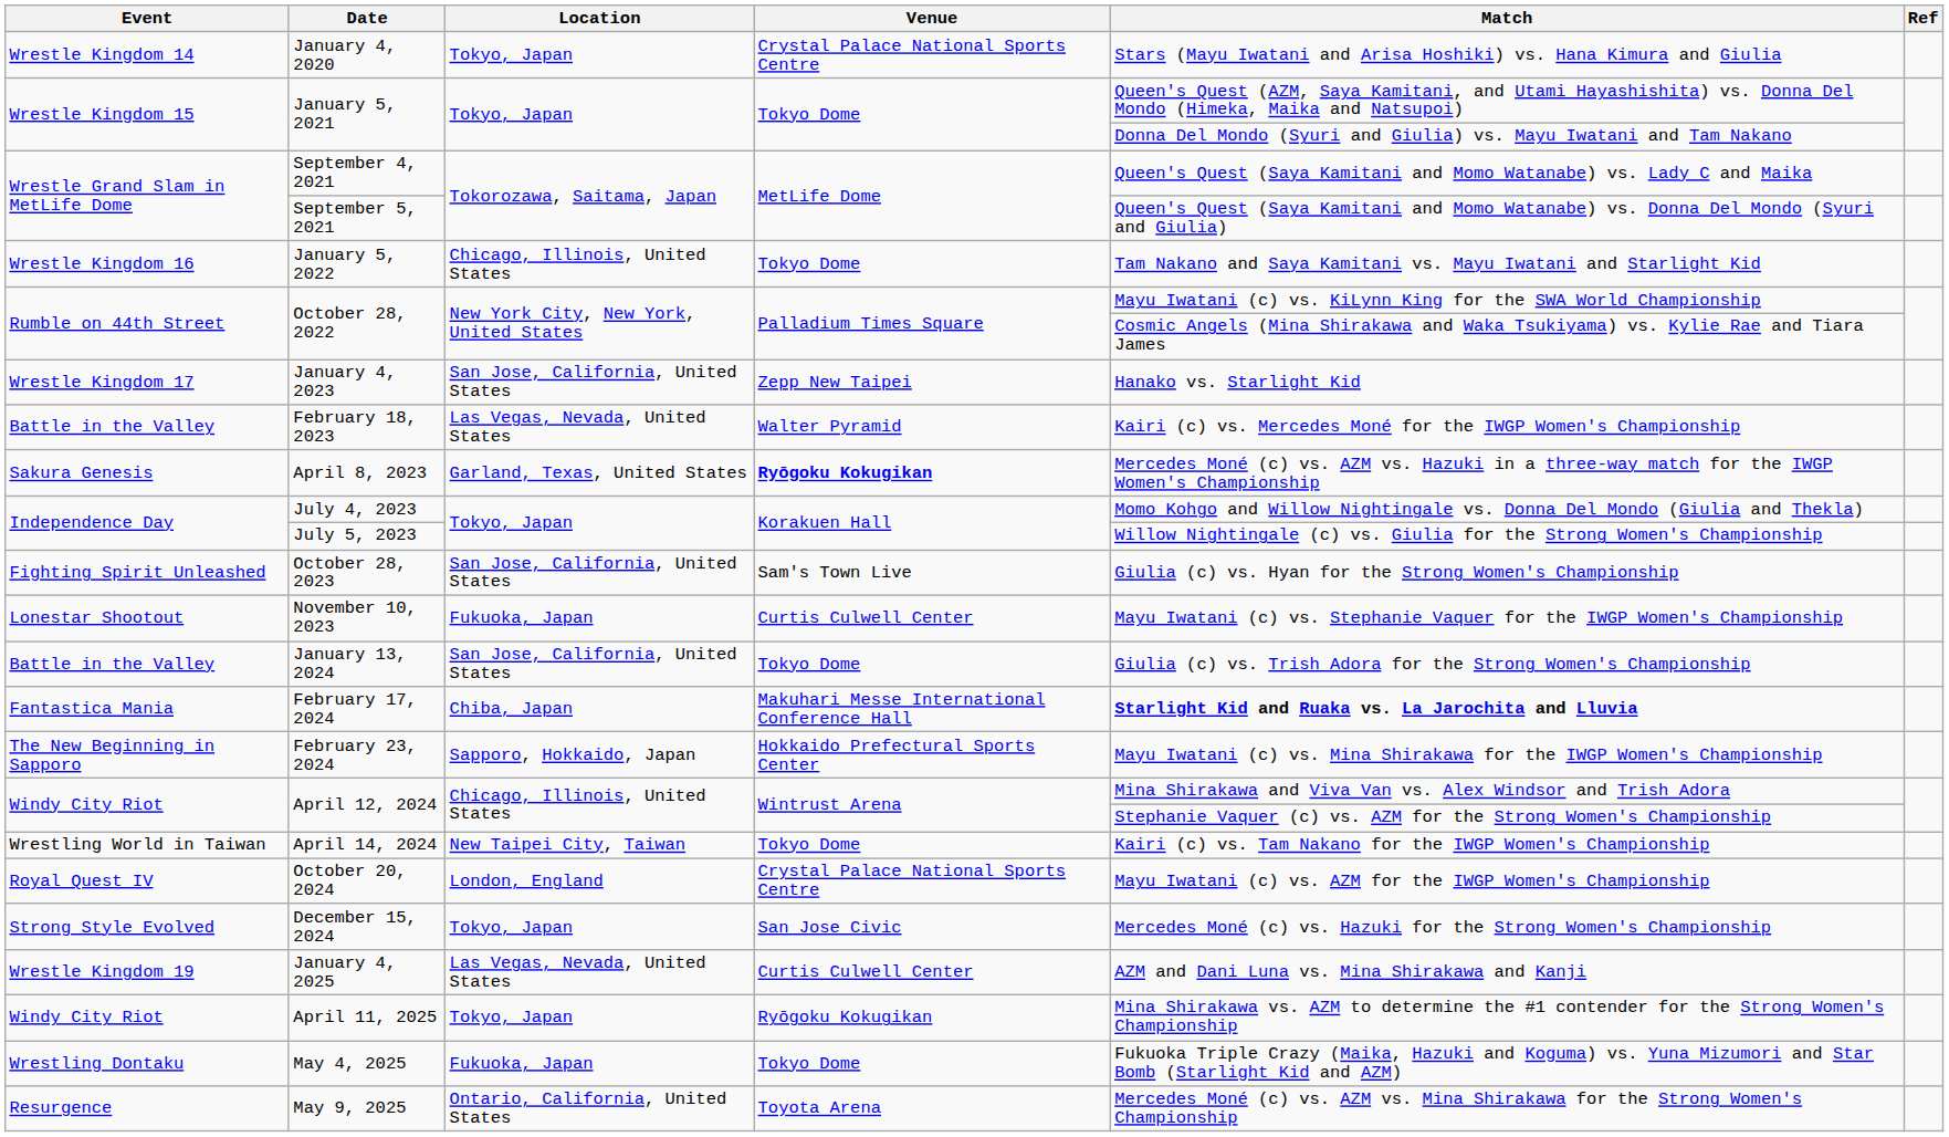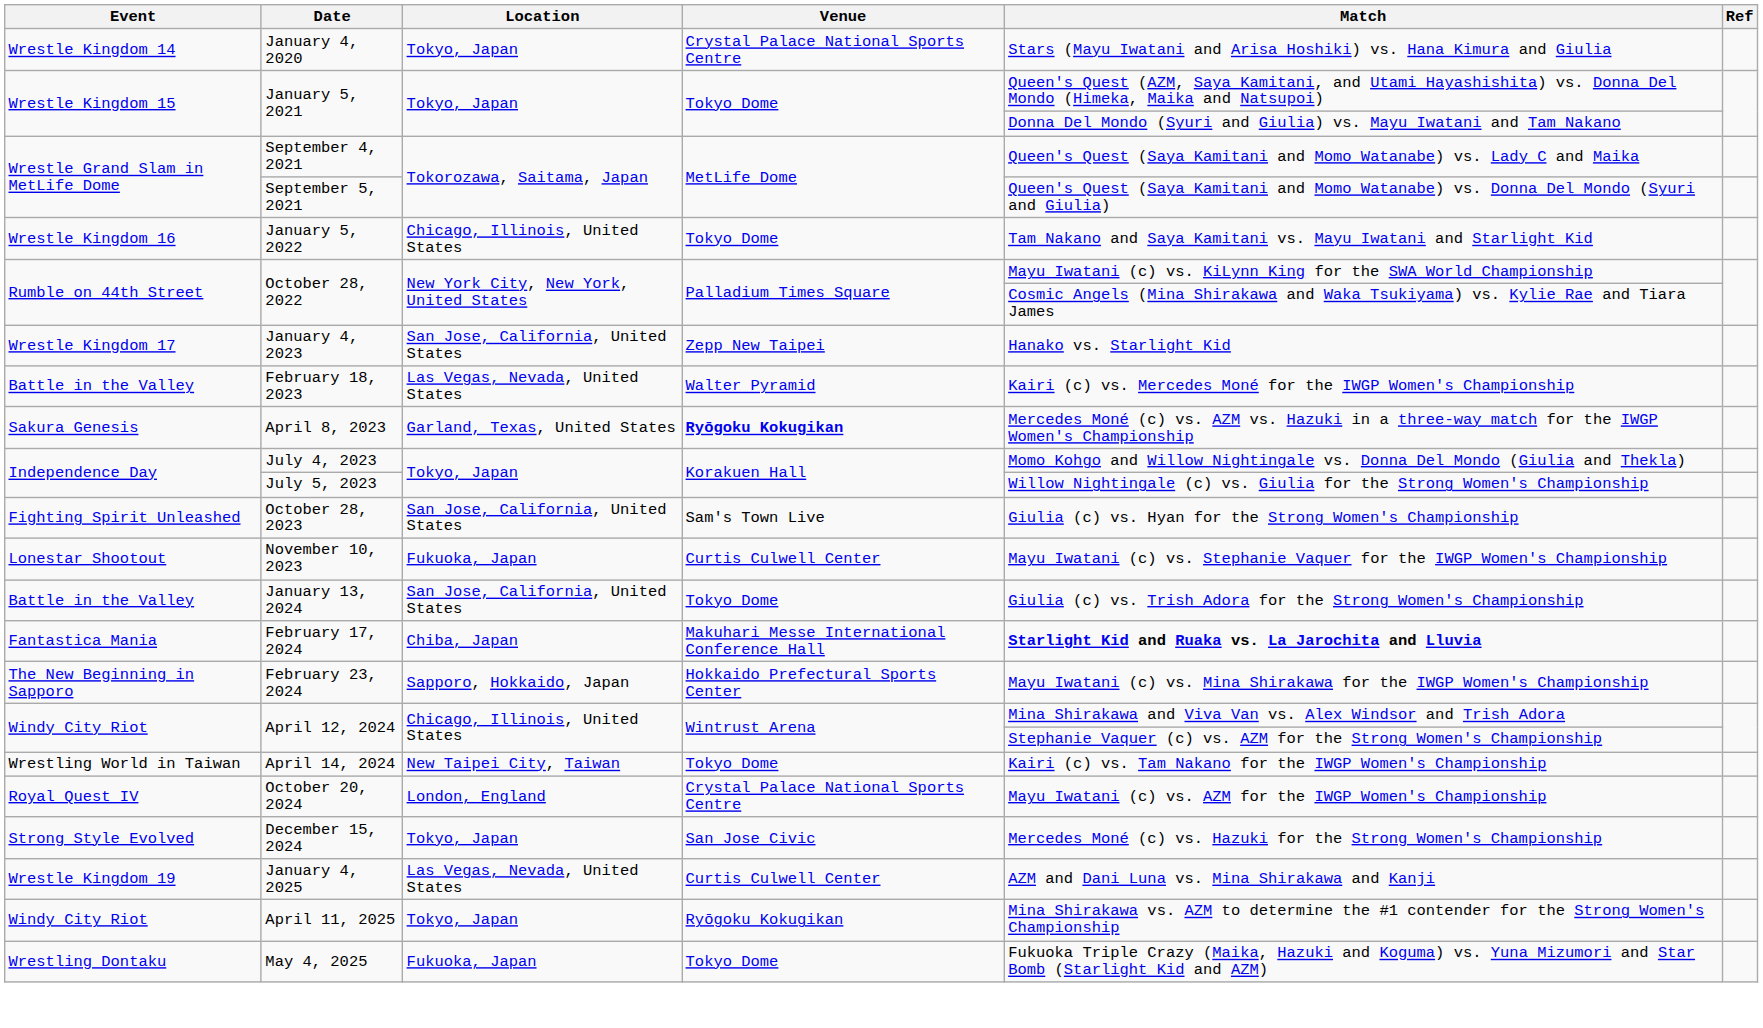 <table class="wikitable" style="font-size:85%;">
 <tr>
 <th>Event</th>
 <th>Date</th>
 <th>Location</th>
 <th>Venue</th>
 <th>Match</th>
 <th>Ref</th>
 </tr>
 <tr>
 <td><a href='#'>Wrestle Kingdom 14</a></td>
 <td>January 4, 2020</td>
 <td><a href='#'>Tokyo, Japan</a></td>
 <td><a href='#'>Crystal Palace National Sports Centre</a></td>
 <td><a href='#'>Stars</a> (<a href='#'>Mayu Iwatani</a> and <a href='#'>Arisa Hoshiki</a>) vs. <a href='#'>Hana Kimura</a> and <a href='#'>Giulia</a></td>
 <td></td>
 </tr>
 <tr>
 <td rowspan="2"><a href='#'>Wrestle Kingdom 15</a></td>
 <td rowspan="2">January 5, 2021</td>
 <td rowspan="2"><a href='#'>Tokyo, Japan</a></td>
 <td rowspan="2"><a href='#'>Tokyo Dome</a></td>
 <td><a href='#'>Queen's Quest</a> (<a href='#'>AZM</a>, <a href='#'>Saya Kamitani</a>, and <a href='#'>Utami Hayashishita</a>) vs. <a href='#'>Donna Del Mondo</a> (<a href='#'>Himeka</a>, <a href='#'>Maika</a> and <a href='#'>Natsupoi</a>)</td>
 <td rowspan="2"></td>
 </tr>
 <tr>
 <td><a href='#'>Donna Del Mondo</a> (<a href='#'>Syuri</a> and <a href='#'>Giulia</a>) vs. <a href='#'>Mayu Iwatani</a> and <a href='#'>Tam Nakano</a></td>
 </tr>
 <tr>
 <td rowspan="2"><a href='#'>Wrestle Grand Slam in MetLife Dome</a></td>
 <td>September 4, 2021</td>
 <td rowspan="2"><a href='#'>Tokorozawa</a>, <a href='#'>Saitama</a>, <a href='#'>Japan</a></td>
 <td rowspan="2"><a href='#'>MetLife Dome</a></td>
 <td><a href='#'>Queen's Quest</a> (<a href='#'>Saya Kamitani</a> and <a href='#'>Momo Watanabe</a>) vs. <a href='#'>Lady C</a> and <a href='#'>Maika</a></td>
 <td></td>
 </tr>
 <tr>
 <td>September 5, 2021</td>
 <td><a href='#'>Queen's Quest</a> (<a href='#'>Saya Kamitani</a> and <a href='#'>Momo Watanabe</a>) vs. <a href='#'>Donna Del Mondo</a> (<a href='#'>Syuri</a> and <a href='#'>Giulia</a>)</td>
 <td></td>
 </tr>
 <tr>
 <td><a href='#'>Wrestle Kingdom 16</a></td>
 <td>January 5, 2022</td>
 <td><a href='#'>Chicago, Illinois</a>, United States</td>
 <td><a href='#'>Tokyo Dome</a></td>
 <td><a href='#'>Tam Nakano</a> and <a href='#'>Saya Kamitani</a> vs. <a href='#'>Mayu Iwatani</a> and <a href='#'>Starlight Kid</a></td>
 <td></td>
 </tr>
 <tr>
 <td rowspan="2"><a href='#'>Rumble on 44th Street</a></td>
 <td rowspan="2">October 28, 2022</td>
 <td rowspan="2"><a href='#'>New York City</a>, <a href='#'>New York</a>, <a href='#'>United States</a></td>
 <td rowspan="2"><a href='#'>Palladium Times Square</a></td>
 <td><a href='#'>Mayu Iwatani</a> (c) vs. <a href='#'>KiLynn King</a> for the <a href='#'>SWA World Championship</a></td>
 <td rowspan="2"></td>
 </tr>
 <tr>
 <td><a href='#'>Cosmic Angels</a> (<a href='#'>Mina Shirakawa</a> and <a href='#'>Waka Tsukiyama</a>) vs. <a href='#'>Kylie Rae</a> and Tiara James</td>
 </tr>
 <tr>
 <td><a href='#'>Wrestle Kingdom 17</a></td>
 <td>January 4, 2023</td>
 <td><a href='#'>San Jose, California</a>, United States</td>
 <td><a href='#'>Zepp New Taipei</a></td>
 <td><a href='#'>Hanako</a> vs. <a href='#'>Starlight Kid</a></td>
 <td></td>
 </tr>
 <tr>
 <td><a href='#'>Battle in the Valley</a></td>
 <td>February 18, 2023</td>
 <td><a href='#'>Las Vegas, Nevada</a>, United States</td>
 <td><a href='#'>Walter Pyramid</a></td>
 <td><a href='#'>Kairi</a> (c) vs. <a href='#'>Mercedes Moné</a> for the <a href='#'>IWGP Women's Championship</a></td>
 <td></td>
 </tr>
 <tr>
 <td><a href='#'>Sakura Genesis</a></td>
 <td>April 8, 2023</td>
 <td><a href='#'>Garland, Texas</a>, United States</td>
 <td><strong><a href='#'>Ryōgoku Kokugikan</a></strong></td>
 <td><a href='#'>Mercedes Moné</a> (c) vs. <a href='#'>AZM</a> vs. <a href='#'>Hazuki</a> in a <a href='#'>three-way match</a> for the <a href='#'>IWGP Women's Championship</a></td>
 <td></td>
 </tr>
 <tr>
 <td rowspan="2"><a href='#'>Independence Day</a></td>
 <td>July 4, 2023</td>
 <td rowspan="2"><a href='#'>Tokyo, Japan</a></td>
 <td rowspan="2"><a href='#'>Korakuen Hall</a></td>
 <td><a href='#'>Momo Kohgo</a> and <a href='#'>Willow Nightingale</a> vs. <a href='#'>Donna Del Mondo</a> (<a href='#'>Giulia</a> and <a href='#'>Thekla</a>)</td>
 <td></td>
 </tr>
 <tr>
 <td>July 5, 2023</td>
 <td><a href='#'>Willow Nightingale</a> (c) vs. <a href='#'>Giulia</a> for the <a href='#'>Strong Women's Championship</a></td>
 <td></td>
 </tr>
 <tr>
 <td><a href='#'>Fighting Spirit Unleashed</a></td>
 <td>October 28, 2023</td>
 <td><a href='#'>San Jose, California</a>, United States</td>
 <td>Sam's Town Live</td>
 <td><a href='#'>Giulia</a> (c) vs. Hyan for the <a href='#'>Strong Women's Championship</a></td>
 <td></td>
 </tr>
 <tr>
 <td><a href='#'>Lonestar Shootout</a></td>
 <td>November 10, 2023</td>
 <td><a href='#'>Fukuoka, Japan</a></td>
 <td><a href='#'>Curtis Culwell Center</a></td>
 <td><a href='#'>Mayu Iwatani</a> (c) vs. <a href='#'>Stephanie Vaquer</a> for the <a href='#'>IWGP Women's Championship</a></td>
 <td></td>
 </tr>
 <tr>
 <td><a href='#'>Battle in the Valley</a></td>
 <td>January 13, 2024</td>
 <td><a href='#'>San Jose, California</a>, United States</td>
 <td><a href='#'>Tokyo Dome</a></td>
 <td><a href='#'>Giulia</a> (c) vs. <a href='#'>Trish Adora</a> for the <a href='#'>Strong Women's Championship</a></td>
 <td></td>
 </tr>
 <tr>
 <td><a href='#'>Fantastica Mania</a></td>
 <td>February 17, 2024</td>
 <td><a href='#'>Chiba, Japan</a></td>
 <td><a href='#'>Makuhari Messe International Conference Hall</a></td>
 <td><strong><a href='#'>Starlight Kid</a> and <a href='#'>Ruaka</a> vs. <a href='#'>La Jarochita</a> and <a href='#'>Lluvia</a></strong></td>
 <td></td>
 </tr>
 <tr>
 <td><a href='#'>The New Beginning in Sapporo</a></td>
 <td>February 23, 2024</td>
 <td><a href='#'>Sapporo</a>, <a href='#'>Hokkaido</a>, Japan</td>
 <td><a href='#'>Hokkaido Prefectural Sports Center</a></td>
 <td><a href='#'>Mayu Iwatani</a> (c) vs. <a href='#'>Mina Shirakawa</a> for the <a href='#'>IWGP Women's Championship</a></td>
 <td></td>
 </tr>
 <tr>
 <td rowspan="2"><a href='#'>Windy City Riot</a></td>
 <td rowspan="2">April 12, 2024</td>
 <td rowspan="2"><a href='#'>Chicago, Illinois</a>, United States</td>
 <td rowspan="2"><a href='#'>Wintrust Arena</a></td>
 <td><a href='#'>Mina Shirakawa</a> and <a href='#'>Viva Van</a> vs. <a href='#'>Alex Windsor</a> and <a href='#'>Trish Adora</a></td>
 <td rowspan="2"></td>
 </tr>
 <tr>
 <td><a href='#'>Stephanie Vaquer</a> (c) vs. <a href='#'>AZM</a> for the <a href='#'>Strong Women's Championship</a></td>
 </tr>
 <tr>
 <td>Wrestling World in Taiwan</td>
 <td>April 14, 2024</td>
 <td><a href='#'>New Taipei City</a>, <a href='#'>Taiwan</a></td>
 <td><a href='#'>Tokyo Dome</a></td>
 <td><a href='#'>Kairi</a> (c) vs. <a href='#'>Tam Nakano</a> for the <a href='#'>IWGP Women's Championship</a></td>
 <td></td>
 </tr>
 <tr>
 <td><a href='#'>Royal Quest IV</a></td>
 <td>October 20, 2024</td>
 <td><a href='#'>London, England</a></td>
 <td><a href='#'>Crystal Palace National Sports Centre</a></td>
 <td><a href='#'>Mayu Iwatani</a> (c) vs. <a href='#'>AZM</a> for the <a href='#'>IWGP Women's Championship</a></td>
 <td></td>
 </tr>
 <tr>
 <td><a href='#'>Strong Style Evolved</a></td>
 <td>December 15, 2024</td>
 <td><a href='#'>Tokyo, Japan</a></td>
 <td><a href='#'>San Jose Civic</a></td>
 <td><a href='#'>Mercedes Moné</a> (c) vs. <a href='#'>Hazuki</a> for the <a href='#'>Strong Women's Championship</a></td>
 <td></td>
 </tr>
 <tr>
 <td><a href='#'>Wrestle Kingdom 19</a></td>
 <td>January 4, 2025</td>
 <td><a href='#'>Las Vegas, Nevada</a>, United States</td>
 <td><a href='#'>Curtis Culwell Center</a></td>
 <td><a href='#'>AZM</a> and <a href='#'>Dani Luna</a> vs. <a href='#'>Mina Shirakawa</a> and <a href='#'>Kanji</a></td>
 <td></td>
 </tr>
 <tr>
 <td><a href='#'>Windy City Riot</a></td>
 <td>April 11, 2025</td>
 <td><a href='#'>Tokyo, Japan</a></td>
 <td><a href='#'>Ryōgoku Kokugikan</a></td>
 <td><a href='#'>Mina Shirakawa</a> vs. <a href='#'>AZM</a> to determine the #1 contender for the <a href='#'>Strong Women's Championship</a></td>
 <td></td>
 </tr>
 <tr>
 <td><a href='#'>Wrestling Dontaku</a></td>
 <td>May 4, 2025</td>
 <td><a href='#'>Fukuoka, Japan</a></td>
 <td><a href='#'>Tokyo Dome</a></td>
 <td>Fukuoka Triple Crazy (<a href='#'>Maika</a>, <a href='#'>Hazuki</a> and <a href='#'>Koguma</a>) vs. <a href='#'>Yuna Mizumori</a> and <a href='#'>Star Bomb</a> (<a href='#'>Starlight Kid</a> and <a href='#'>AZM</a>)</td>
 <td></td>
 </tr>
-<tr>
-<td><a href='#'>Resurgence</a></td>
-<td>May 9, 2025</td>
-<td><a href='#'>Ontario, California</a>, United States</td>
-<td><a href='#'>Toyota Arena</a></td>
-<td><a href='#'>Mercedes Moné</a> (c) vs. <a href='#'>AZM</a> vs. <a href='#'>Mina Shirakawa</a> for the <a href='#'>Strong Women's Championship</a></td>
-<td></td>
-</tr>
 </table>
